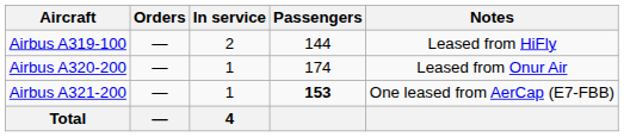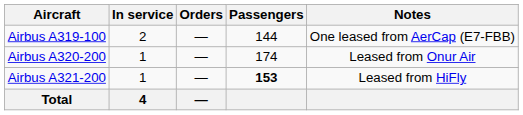 <table class="wikitable" style="border-collapse:collapse;text-align:center;margin:auto;">
 <tr>
 <th align=centre>Aircraft</th>
+<th align=centre>In service</th>
 <th align=centre>Orders</th>
-<th align=centre>In service</th>
 <th align=centre>Passengers</th>
 <th align=centre>Notes</th>
 </tr>
 <tr>
 <td><a href='#'>Airbus A319-100</a></td>
+<td>2</td>
 <td>—</td>
-<td>2</td>
 <td>144</td>
-<td>Leased from <a href='#'>HiFly</a></td>
+<td>One leased from <a href='#'>AerCap</a> (E7-FBB)</td>
 </tr>
 <tr>
 <td><a href='#'>Airbus A320-200</a></td>
+<td>1</td>
 <td>—</td>
-<td>1</td>
 <td>174</td>
 <td>Leased from <a href='#'>Onur Air</a></td>
 </tr>
 <tr>
 <td><a href='#'>Airbus A321-200</a></td>
+<td>1</td>
 <td>—</td>
-<td>1</td>
 <td><strong>153</strong></td>
-<td>One leased from <a href='#'>AerCap</a> (E7-FBB)</td>
+<td>Leased from <a href='#'>HiFly</a></td>
 </tr>
 <tr>
 <th>Total</th>
+<th>4</th>
 <th>—</th>
-<th>4</th>
 <th></th>
 <th></th>
 </tr>
 </table>
